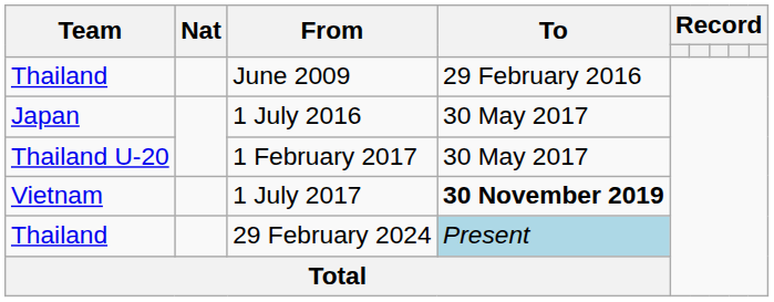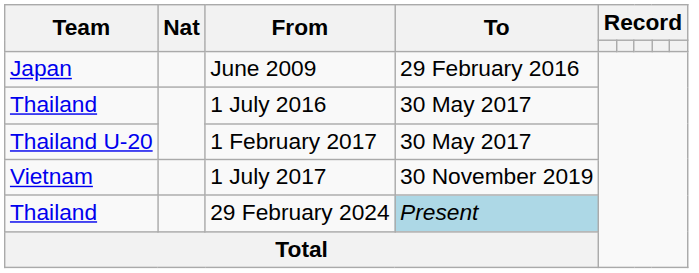 <table class="wikitable" style="text-align:center">
 <tr>
 <th rowspan="2">Team</th>
 <th rowspan="2">Nat</th>
 <th rowspan="2">From</th>
 <th rowspan="2">To</th>
 <th colspan="5">Record</th>
 </tr>
 <tr>
 <th></th>
 <th></th>
 <th></th>
 <th></th>
 <th></th>
 </tr>
 <tr>
-<td align="left"><a href='#'>Thailand</a></td>
+<td align="left"><a href='#'>Japan</a></td>
 <td></td>
 <td align="left">June 2009</td>
 <td align="left">29 February 2016<br></td>
 </tr>
 <tr>
-<td align="left"><a href='#'>Japan</a></td>
+<td align="left"><a href='#'>Thailand</a></td>
 <td rowspan=2></td>
 <td align="left">1 July 2016</td>
 <td align="left">30 May 2017<br></td>
 </tr>
 <tr>
 <td align="left"><a href='#'>Thailand U-20</a></td>
 <td align="left">1 February 2017</td>
 <td align="left">30 May 2017<br></td>
 </tr>
 <tr>
 <td align="left"><a href='#'>Vietnam</a></td>
 <td></td>
 <td align="left">1 July 2017</td>
-<td align="left"><strong>30 November 2019<br></strong></td>
+<td align="left">30 November 2019<br></td>
 </tr>
 <tr>
 <td align="left"><a href='#'>Thailand</a></td>
 <td></td>
 <td align="left">29 February 2024</td>
 <td align="left" style="background: lightblue;"><em>Present</em><br></td>
 </tr>
 <tr>
 <th colspan="4">Total<br></th>
 </tr>
 </table>
